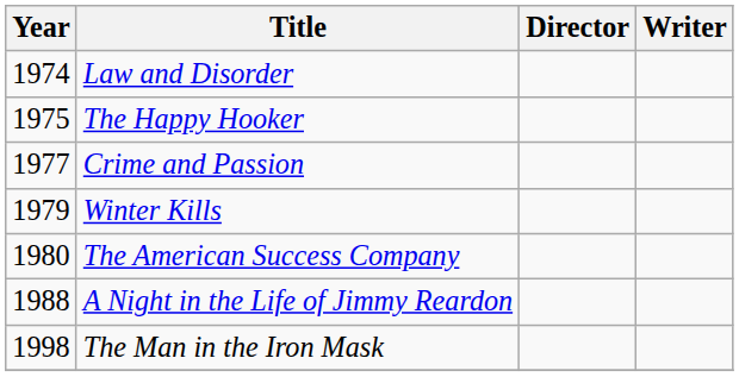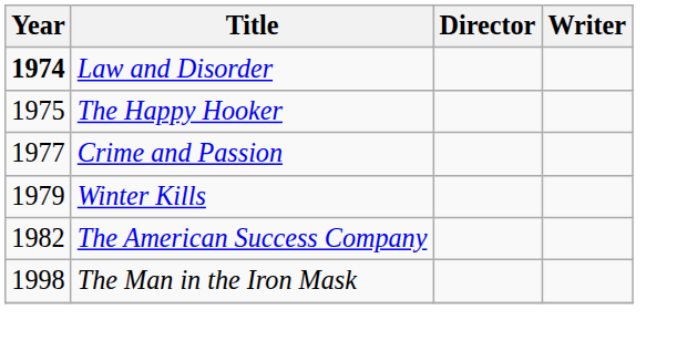 <table class="wikitable">
 <tr>
 <th>Year</th>
 <th>Title</th>
 <th>Director</th>
 <th>Writer</th>
 </tr>
 <tr>
-<td>1974</td>
+<td><strong>1974</strong></td>
 <td><em><a href='#'>Law and Disorder</a></em></td>
 <td></td>
 <td></td>
 </tr>
 <tr>
 <td>1975</td>
 <td><em><a href='#'>The Happy Hooker</a></em></td>
 <td></td>
 <td></td>
 </tr>
 <tr>
 <td>1977</td>
 <td><em><a href='#'>Crime and Passion</a></em></td>
 <td></td>
 <td></td>
 </tr>
 <tr>
 <td>1979</td>
 <td><em><a href='#'>Winter Kills</a></em></td>
 <td></td>
 <td></td>
 </tr>
 <tr>
-<td>1980</td>
+<td>1982</td>
 <td><em><a href='#'>The American Success Company</a></em></td>
-<td></td>
-<td></td>
-</tr>
-<tr>
-<td>1988</td>
-<td><em><a href='#'>A Night in the Life of Jimmy Reardon</a></em></td>
 <td></td>
 <td></td>
 </tr>
 <tr>
 <td>1998</td>
 <td><em>The Man in the Iron Mask</em></td>
 <td></td>
 <td></td>
 </tr>
 <tr>
 </tr>
 </table>
